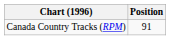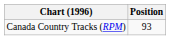 <table class="wikitable">
 <tr>
 <th scope="col">Chart (1996)</th>
 <th scope="col">Position</th>
 </tr>
 <tr>
 <td>Canada Country Tracks (<em><a href='#'>RPM</a></em>)</td>
-<td align="center">91</td>
+<td align="center">93</td>
 </tr>
 </table>
